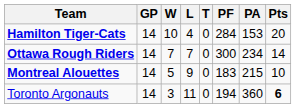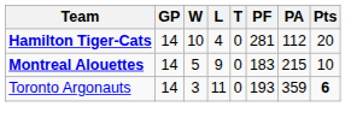 <table class="wikitable">
 <tr>
 <th>Team</th>
 <th>GP</th>
 <th>W</th>
 <th>L</th>
 <th>T</th>
 <th>PF</th>
 <th>PA</th>
 <th>Pts</th>
 </tr>
 <tr align="center">
 <td align="left"><strong><a href='#'>Hamilton Tiger-Cats</a></strong></td>
 <td>14</td>
 <td>10</td>
 <td>4</td>
 <td>0</td>
-<td>284</td>
-<td>153</td>
+<td>281</td>
+<td>112</td>
 <td>20</td>
-</tr>
-<tr align="center">
-<td align="left"><strong><a href='#'>Ottawa Rough Riders</a></strong></td>
-<td>14</td>
-<td>7</td>
-<td>7</td>
-<td>0</td>
-<td>300</td>
-<td>234</td>
-<td>14</td>
 </tr>
 <tr align="center">
 <td align="left"><strong><a href='#'>Montreal Alouettes</a></strong></td>
 <td>14</td>
 <td>5</td>
 <td>9</td>
 <td>0</td>
 <td>183</td>
 <td>215</td>
 <td>10</td>
 </tr>
 <tr align="center">
 <td align="left"><a href='#'>Toronto Argonauts</a></td>
 <td>14</td>
 <td>3</td>
 <td>11</td>
 <td>0</td>
-<td>194</td>
-<td>360</td>
+<td>193</td>
+<td>359</td>
 <td><strong>6</strong></td>
 </tr>
 </table>
